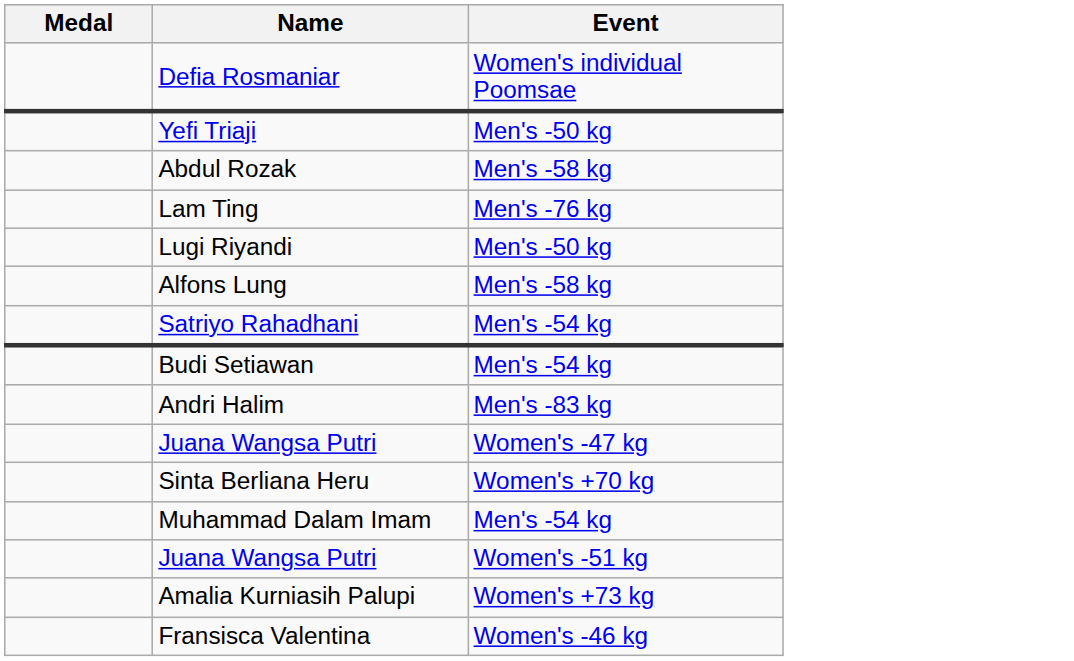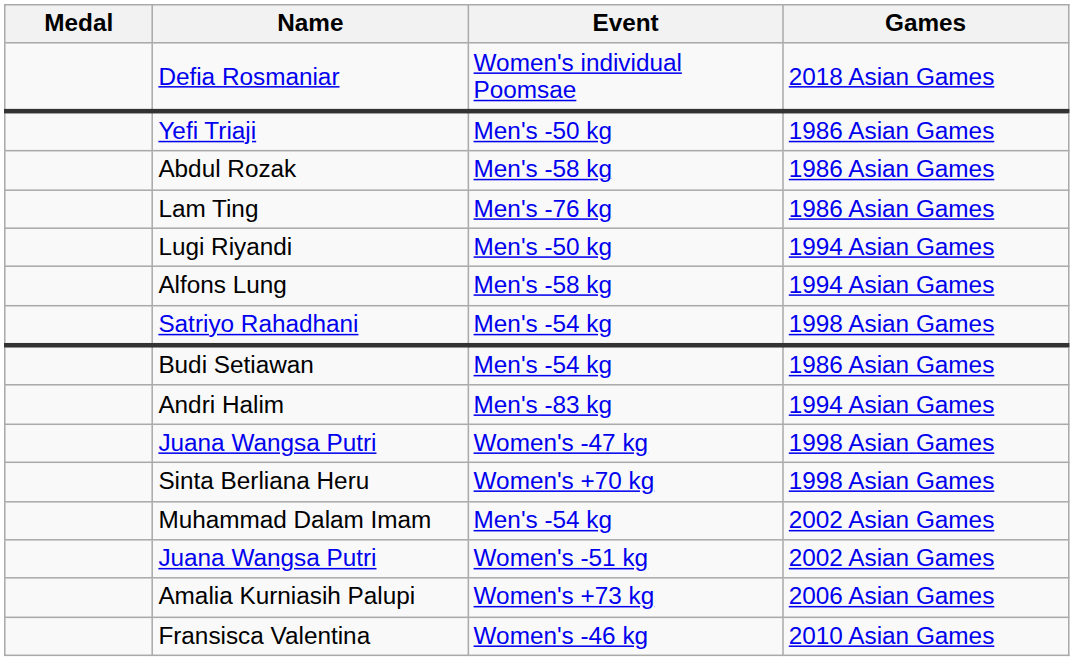 <table class="wikitable sortable" style="font-size:100%">
 <tr>
 <th width="90">Medal</th>
 <th width="200">Name</th>
 <th width="200">Event</th>
+<th width="180">Games</th>
 </tr>
 <tr>
 <td></td>
 <td><a href='#'>Defia Rosmaniar</a></td>
 <td><a href='#'>Women's individual Poomsae</a></td>
+<td><a href='#'>2018 Asian Games</a></td>
 </tr>
 <tr style="border-top: 3px solid #333333;">
 <td></td>
 <td><a href='#'>Yefi Triaji</a></td>
 <td><a href='#'>Men's -50 kg</a></td>
+<td><a href='#'>1986 Asian Games</a></td>
 </tr>
 <tr>
 <td></td>
 <td>Abdul Rozak</td>
 <td><a href='#'>Men's -58 kg</a></td>
+<td><a href='#'>1986 Asian Games</a></td>
 </tr>
 <tr>
 <td></td>
 <td>Lam Ting</td>
 <td><a href='#'>Men's -76 kg</a></td>
+<td><a href='#'>1986 Asian Games</a></td>
 </tr>
 <tr>
 <td></td>
 <td>Lugi Riyandi</td>
 <td><a href='#'>Men's -50 kg</a></td>
+<td><a href='#'>1994 Asian Games</a></td>
 </tr>
 <tr>
 <td></td>
 <td>Alfons Lung</td>
 <td><a href='#'>Men's -58 kg</a></td>
+<td><a href='#'>1994 Asian Games</a></td>
 </tr>
 <tr>
 <td></td>
 <td><a href='#'>Satriyo Rahadhani</a></td>
 <td><a href='#'>Men's -54 kg</a></td>
+<td><a href='#'>1998 Asian Games</a></td>
 </tr>
 <tr style="border-top: 3px solid #333333;">
 <td></td>
 <td>Budi Setiawan</td>
 <td><a href='#'>Men's -54 kg</a></td>
+<td><a href='#'>1986 Asian Games</a></td>
 </tr>
 <tr>
 <td></td>
 <td>Andri Halim</td>
 <td><a href='#'>Men's -83 kg</a></td>
+<td><a href='#'>1994 Asian Games</a></td>
 </tr>
 <tr>
 <td></td>
 <td><a href='#'>Juana Wangsa Putri</a></td>
 <td><a href='#'>Women's -47 kg</a></td>
+<td><a href='#'>1998 Asian Games</a></td>
 </tr>
 <tr>
 <td></td>
 <td>Sinta Berliana Heru</td>
 <td><a href='#'>Women's +70 kg</a></td>
+<td><a href='#'>1998 Asian Games</a></td>
 </tr>
 <tr>
 <td></td>
 <td>Muhammad Dalam Imam</td>
 <td><a href='#'>Men's -54 kg</a></td>
+<td><a href='#'>2002 Asian Games</a></td>
 </tr>
 <tr>
 <td></td>
 <td><a href='#'>Juana Wangsa Putri</a></td>
 <td><a href='#'>Women's -51 kg</a></td>
+<td><a href='#'>2002 Asian Games</a></td>
 </tr>
 <tr>
 <td></td>
 <td>Amalia Kurniasih Palupi</td>
 <td><a href='#'>Women's +73 kg</a></td>
+<td><a href='#'>2006 Asian Games</a></td>
 </tr>
 <tr>
 <td></td>
 <td>Fransisca Valentina</td>
 <td><a href='#'>Women's -46 kg</a></td>
+<td><a href='#'>2010 Asian Games</a></td>
 </tr>
 </table>
